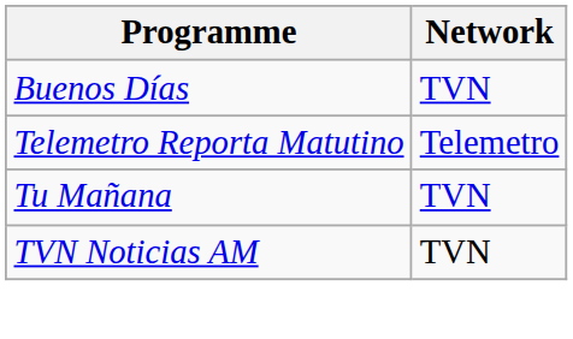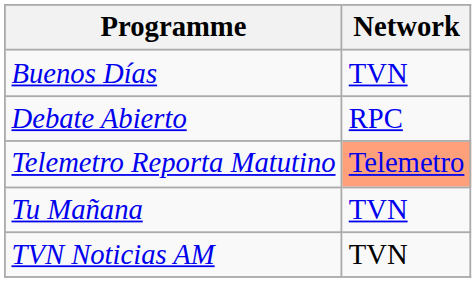 <table class="wikitable">
 <tr>
 <th>Programme</th>
 <th>Network</th>
 </tr>
 <tr>
 <td><em><a href='#'>Buenos Días</a></em></td>
 <td><a href='#'>TVN</a></td>
 </tr>
 <tr>
+<td><em><a href='#'>Debate Abierto</a></em></td>
+<td><a href='#'>RPC</a></td>
+</tr>
+<tr>
 <td><em><a href='#'>Telemetro Reporta Matutino</a></em></td>
-<td><a href='#'>Telemetro</a></td>
+<td style="background: lightsalmon;"><a href='#'>Telemetro</a></td>
 </tr>
 <tr>
 <td><em><a href='#'>Tu Mañana</a></em></td>
 <td><a href='#'>TVN</a></td>
 </tr>
 <tr>
 <td><em><a href='#'>TVN Noticias AM</a></em></td>
 <td>TVN</td>
 </tr>
 </table>
